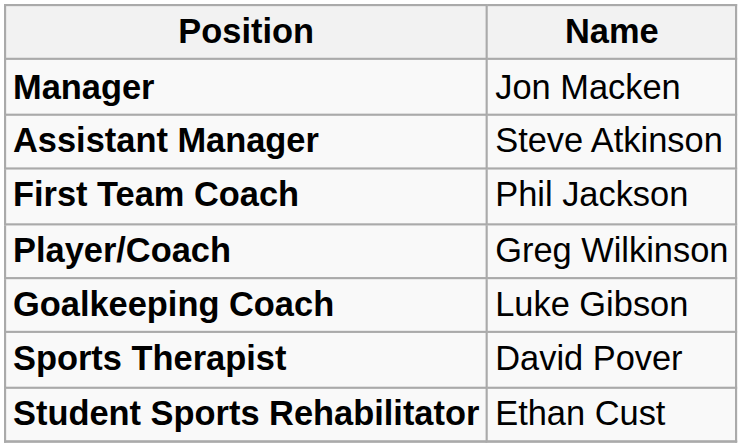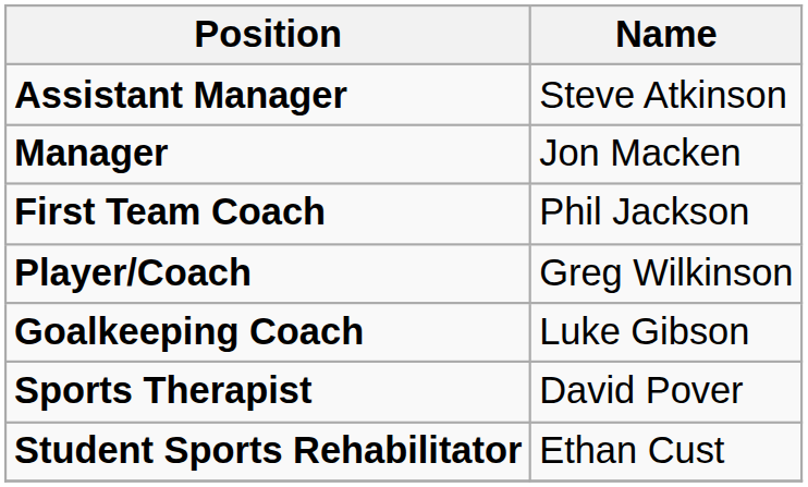 <table class="wikitable">
 <tr>
 <th>Position</th>
 <th>Name</th>
 </tr>
 <tr>
+<td><strong>Assistant Manager</strong></td>
+<td> Steve Atkinson</td>
+</tr>
+<tr>
 <td><strong>Manager</strong></td>
 <td> Jon Macken</td>
-</tr>
-<tr>
-<td><strong>Assistant Manager</strong></td>
-<td> Steve Atkinson</td>
 </tr>
 <tr>
 <td><strong>First Team Coach</strong></td>
 <td> Phil Jackson</td>
 </tr>
 <tr>
 <td><strong>Player/Coach</strong></td>
 <td> Greg Wilkinson</td>
 </tr>
 <tr>
 <td><strong>Goalkeeping Coach</strong></td>
 <td> Luke Gibson</td>
 </tr>
 <tr>
 <td><strong>Sports Therapist</strong></td>
 <td> David Pover</td>
 </tr>
 <tr>
 <td><strong>Student Sports Rehabilitator</strong></td>
 <td> Ethan Cust</td>
 </tr>
 <tr>
 </tr>
 </table>
